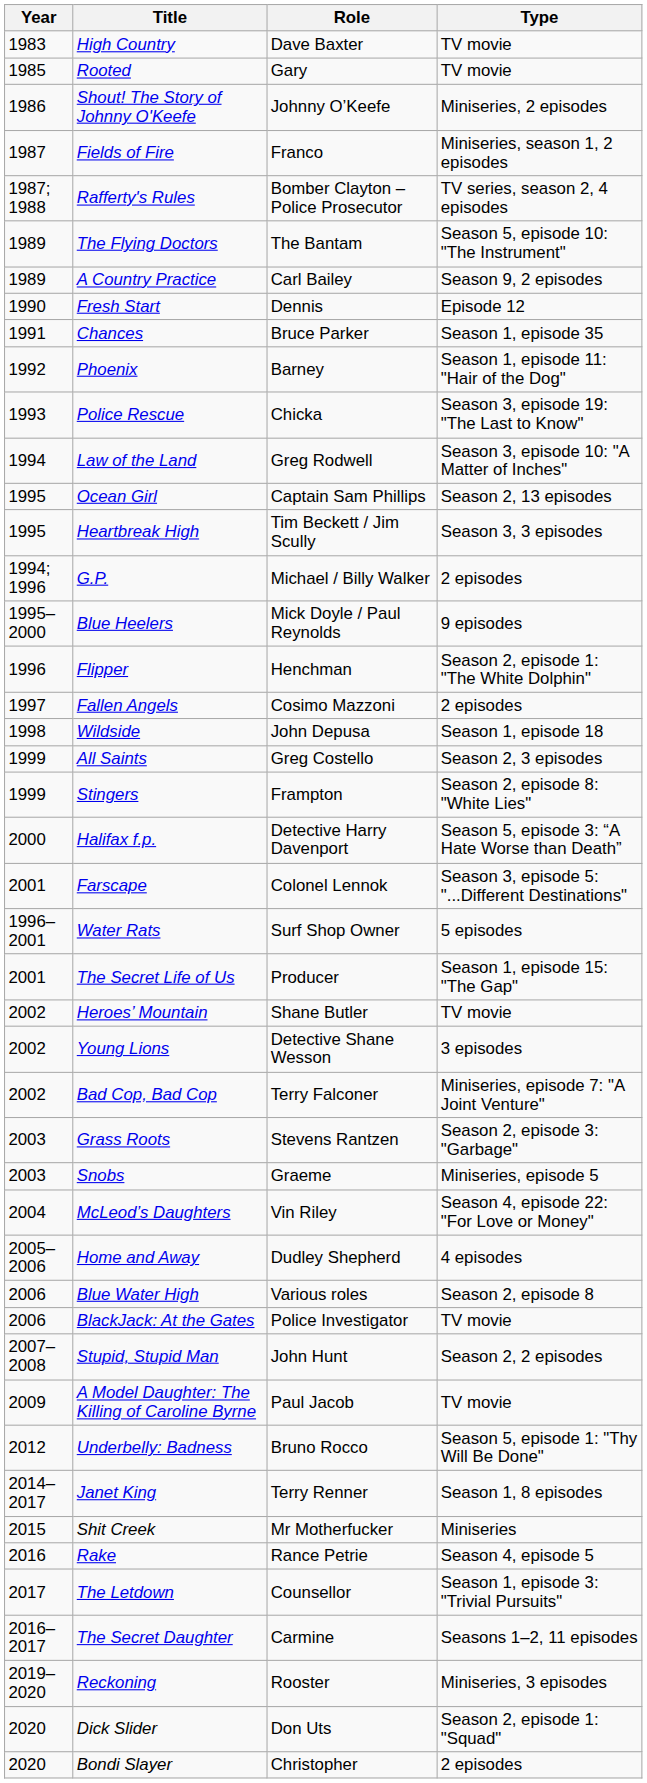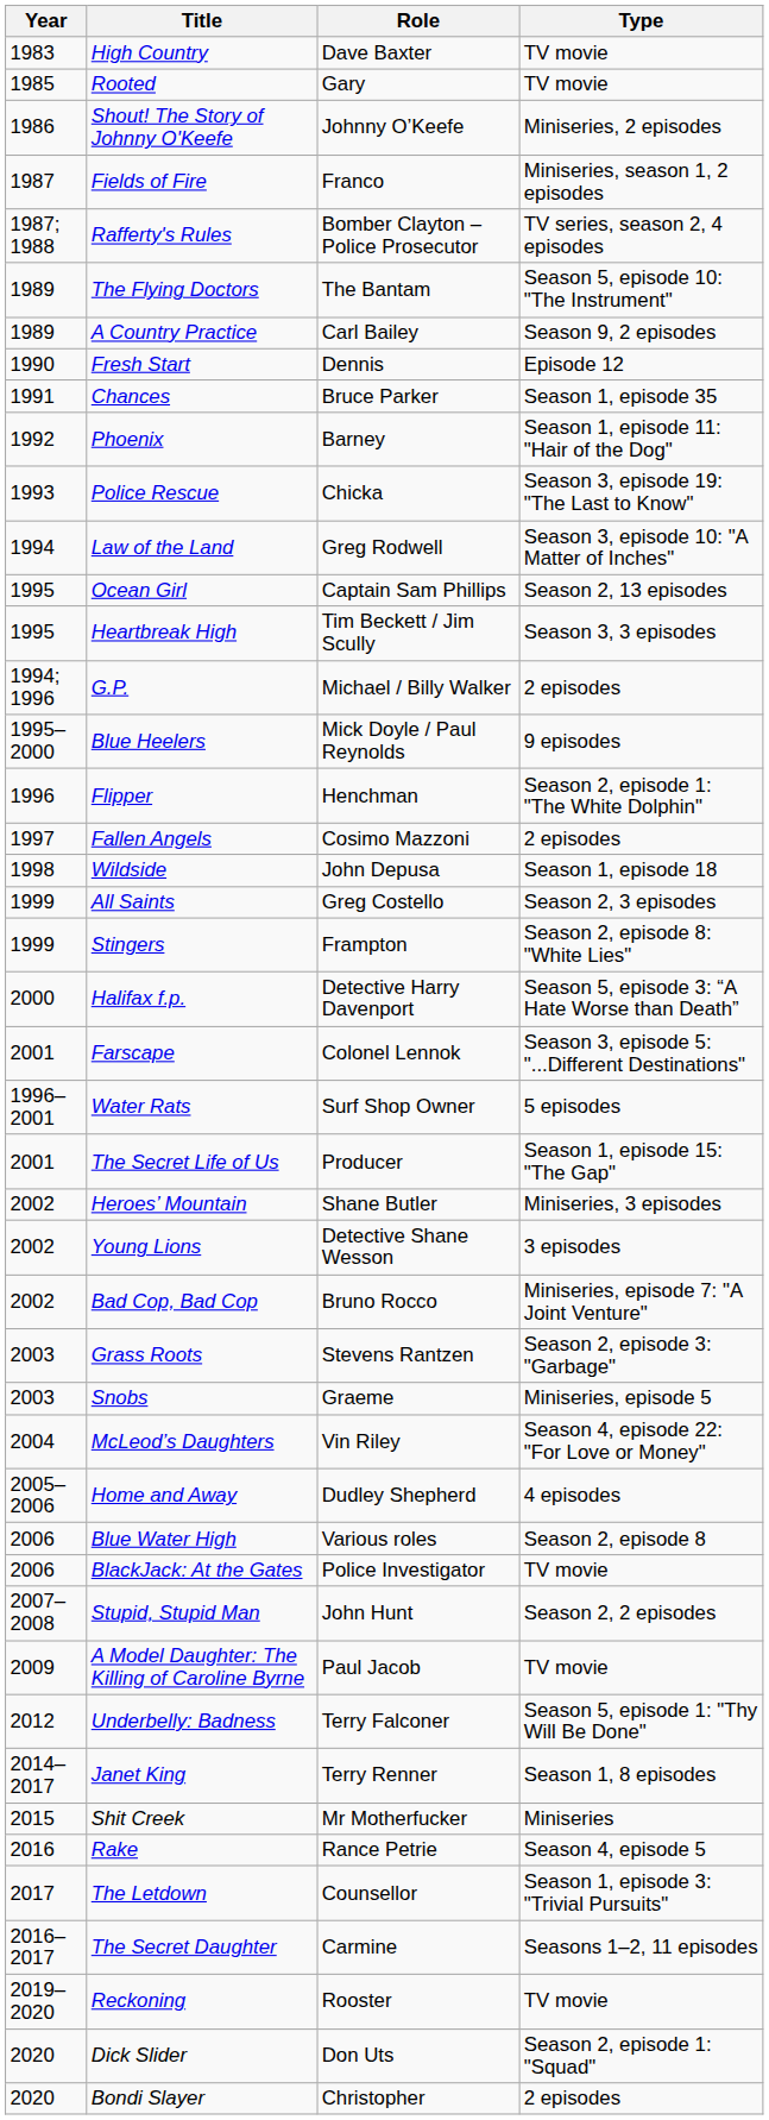 <table class="wikitable">
 <tr>
 <th>Year</th>
 <th>Title</th>
 <th>Role</th>
 <th>Type</th>
 </tr>
 <tr>
 <td>1983</td>
 <td><em><a href='#'>High Country</a></em></td>
 <td>Dave Baxter</td>
 <td>TV movie</td>
 </tr>
 <tr>
 <td>1985</td>
 <td><em><a href='#'>Rooted</a></em></td>
 <td>Gary</td>
 <td>TV movie</td>
 </tr>
 <tr>
 <td>1986</td>
 <td><em><a href='#'>Shout! The Story of Johnny O'Keefe</a></em></td>
 <td>Johnny O’Keefe</td>
 <td>Miniseries, 2 episodes</td>
 </tr>
 <tr>
 <td>1987</td>
 <td><em><a href='#'>Fields of Fire</a></em></td>
 <td>Franco</td>
 <td>Miniseries, season 1, 2 episodes</td>
 </tr>
 <tr>
 <td>1987; 1988</td>
 <td><em><a href='#'>Rafferty's Rules</a></em></td>
 <td>Bomber Clayton – Police Prosecutor</td>
 <td>TV series, season 2, 4 episodes</td>
 </tr>
 <tr>
 <td>1989</td>
 <td><em><a href='#'>The Flying Doctors</a></em></td>
 <td>The Bantam</td>
 <td>Season 5, episode 10: "The Instrument"</td>
 </tr>
 <tr>
 <td>1989</td>
 <td><em><a href='#'>A Country Practice</a></em></td>
 <td>Carl Bailey</td>
 <td>Season 9, 2 episodes</td>
 </tr>
 <tr>
 <td>1990</td>
 <td><em><a href='#'>Fresh Start</a></em></td>
 <td>Dennis</td>
 <td>Episode 12</td>
 </tr>
 <tr>
 <td>1991</td>
 <td><em><a href='#'>Chances</a></em></td>
 <td>Bruce Parker</td>
 <td>Season 1, episode 35</td>
 </tr>
 <tr>
 <td>1992</td>
 <td><em><a href='#'>Phoenix</a></em></td>
 <td>Barney</td>
 <td>Season 1, episode 11: "Hair of the Dog"</td>
 </tr>
 <tr>
 <td>1993</td>
 <td><em><a href='#'>Police Rescue</a></em></td>
 <td>Chicka</td>
 <td>Season 3, episode 19: "The Last to Know"</td>
 </tr>
 <tr>
 <td>1994</td>
 <td><em><a href='#'>Law of the Land</a></em></td>
 <td>Greg Rodwell</td>
 <td>Season 3, episode 10: "A Matter of Inches"</td>
 </tr>
 <tr>
 <td>1995</td>
 <td><em><a href='#'>Ocean Girl</a></em></td>
 <td>Captain Sam Phillips</td>
 <td>Season 2, 13 episodes</td>
 </tr>
 <tr>
 <td>1995</td>
 <td><em><a href='#'>Heartbreak High</a></em></td>
 <td>Tim Beckett / Jim Scully</td>
 <td>Season 3, 3 episodes</td>
 </tr>
 <tr>
 <td>1994; 1996</td>
 <td><em><a href='#'>G.P.</a></em></td>
 <td>Michael / Billy Walker</td>
 <td>2 episodes</td>
 </tr>
 <tr>
 <td>1995–2000</td>
 <td><em><a href='#'>Blue Heelers</a></em></td>
 <td>Mick Doyle / Paul Reynolds</td>
 <td>9 episodes</td>
 </tr>
 <tr>
 <td>1996</td>
 <td><em><a href='#'>Flipper</a></em></td>
 <td>Henchman</td>
 <td>Season 2, episode 1: "The White Dolphin"</td>
 </tr>
 <tr>
 <td>1997</td>
 <td><em><a href='#'>Fallen Angels</a></em></td>
 <td>Cosimo Mazzoni</td>
 <td>2 episodes</td>
 </tr>
 <tr>
 <td>1998</td>
 <td><em><a href='#'>Wildside</a></em></td>
 <td>John Depusa</td>
 <td>Season 1, episode 18</td>
 </tr>
 <tr>
 <td>1999</td>
 <td><em><a href='#'>All Saints</a></em></td>
 <td>Greg Costello</td>
 <td>Season 2, 3 episodes</td>
 </tr>
 <tr>
 <td>1999</td>
 <td><em><a href='#'>Stingers</a></em></td>
 <td>Frampton</td>
 <td>Season 2, episode 8: "White Lies"</td>
 </tr>
 <tr>
 <td>2000</td>
 <td><em><a href='#'>Halifax f.p.</a></em></td>
 <td>Detective Harry Davenport</td>
 <td>Season 5, episode 3: “A Hate Worse than Death”</td>
 </tr>
 <tr>
 <td>2001</td>
 <td><em><a href='#'>Farscape</a></em></td>
 <td>Colonel Lennok</td>
 <td>Season 3, episode 5: "...Different Destinations"</td>
 </tr>
 <tr>
 <td>1996–2001</td>
 <td><em><a href='#'>Water Rats</a></em></td>
 <td>Surf Shop Owner</td>
 <td>5 episodes</td>
 </tr>
 <tr>
 <td>2001</td>
 <td><em><a href='#'>The Secret Life of Us</a></em></td>
 <td>Producer</td>
 <td>Season 1, episode 15: "The Gap"</td>
 </tr>
 <tr>
 <td>2002</td>
 <td><em><a href='#'>Heroes’ Mountain</a></em></td>
 <td>Shane Butler</td>
-<td>TV movie</td>
+<td>Miniseries, 3 episodes</td>
 </tr>
 <tr>
 <td>2002</td>
 <td><em><a href='#'>Young Lions</a></em></td>
 <td>Detective Shane Wesson</td>
 <td>3 episodes</td>
 </tr>
 <tr>
 <td>2002</td>
 <td><em><a href='#'>Bad Cop, Bad Cop</a></em></td>
-<td>Terry Falconer</td>
+<td>Bruno Rocco</td>
 <td>Miniseries, episode 7: "A Joint Venture"</td>
 </tr>
 <tr>
 <td>2003</td>
 <td><em><a href='#'>Grass Roots</a></em></td>
 <td>Stevens Rantzen</td>
 <td>Season 2, episode 3: "Garbage"</td>
 </tr>
 <tr>
 <td>2003</td>
 <td><em><a href='#'>Snobs</a></em></td>
 <td>Graeme</td>
 <td>Miniseries, episode 5</td>
 </tr>
 <tr>
 <td>2004</td>
 <td><em><a href='#'>McLeod’s Daughters</a></em></td>
 <td>Vin Riley</td>
 <td>Season 4, episode 22: "For Love or Money"</td>
 </tr>
 <tr>
 <td>2005–2006</td>
 <td><em><a href='#'>Home and Away</a></em></td>
 <td>Dudley Shepherd</td>
 <td>4 episodes</td>
 </tr>
 <tr>
 <td>2006</td>
 <td><em><a href='#'>Blue Water High</a></em></td>
 <td>Various roles</td>
 <td>Season 2, episode 8</td>
 </tr>
 <tr>
 <td>2006</td>
 <td><em><a href='#'>BlackJack: At the Gates</a></em></td>
 <td>Police Investigator</td>
 <td>TV movie</td>
 </tr>
 <tr>
 <td>2007–2008</td>
 <td><em><a href='#'>Stupid, Stupid Man</a></em></td>
 <td>John Hunt</td>
 <td>Season 2, 2 episodes</td>
 </tr>
 <tr>
 <td>2009</td>
 <td><em><a href='#'>A Model Daughter: The Killing of Caroline Byrne</a></em></td>
 <td>Paul Jacob</td>
 <td>TV movie</td>
 </tr>
 <tr>
 <td>2012</td>
 <td><em><a href='#'>Underbelly: Badness</a></em></td>
-<td>Bruno Rocco</td>
+<td>Terry Falconer</td>
 <td>Season 5, episode 1: "Thy Will Be Done"</td>
 </tr>
 <tr>
 <td>2014–2017</td>
 <td><em><a href='#'>Janet King</a></em></td>
 <td>Terry Renner</td>
 <td>Season 1, 8 episodes</td>
 </tr>
 <tr>
 <td>2015</td>
 <td><em>Shit Creek</em></td>
 <td>Mr Motherfucker</td>
 <td>Miniseries</td>
 </tr>
 <tr>
 <td>2016</td>
 <td><em><a href='#'>Rake</a></em></td>
 <td>Rance Petrie</td>
 <td>Season 4, episode 5</td>
 </tr>
 <tr>
 <td>2017</td>
 <td><em><a href='#'>The Letdown</a></em></td>
 <td>Counsellor</td>
 <td>Season 1, episode 3: "Trivial Pursuits"</td>
 </tr>
 <tr>
 <td>2016–2017</td>
 <td><em><a href='#'>The Secret Daughter</a></em></td>
 <td>Carmine</td>
 <td>Seasons 1–2, 11 episodes</td>
 </tr>
 <tr>
 <td>2019–2020</td>
 <td><em><a href='#'>Reckoning</a></em></td>
 <td>Rooster</td>
-<td>Miniseries, 3 episodes</td>
+<td>TV movie</td>
 </tr>
 <tr>
 <td>2020</td>
 <td><em>Dick Slider</em></td>
 <td>Don Uts</td>
 <td>Season 2, episode 1: "Squad"</td>
 </tr>
 <tr>
 <td>2020</td>
 <td><em>Bondi Slayer</em></td>
 <td>Christopher</td>
 <td>2 episodes</td>
 </tr>
 </table>
